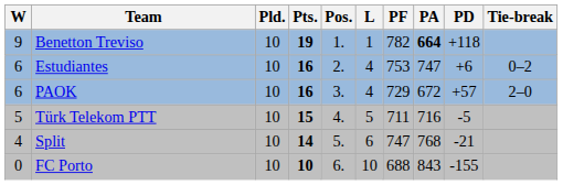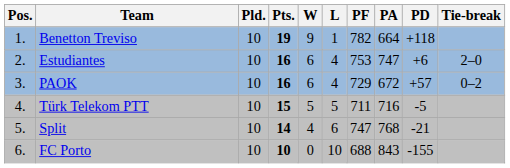 <table class="wikitable" style="text-align:center">
 <tr>
-<th width=20>W</th>
+<th width=15>Pos.</th>
 <th width=220>Team</th>
 <th width=20>Pld.</th>
 <th width=20>Pts.</th>
-<th width=15>Pos.</th>
+<th width=20>W</th>
 <th width=20>L</th>
 <th width=20>PF</th>
 <th width=20>PA</th>
 <th width=20>PD</th>
 <th>Tie-break</th>
 </tr>
 <tr style="background: #99BADD;">
-<td>9</td>
+<td>1.</td>
 <td align=left> <a href='#'>Benetton Treviso</a></td>
 <td>10</td>
 <td><strong>19</strong></td>
-<td>1.</td>
+<td>9</td>
 <td>1</td>
 <td>782</td>
-<td><strong>664</strong></td>
+<td>664</td>
 <td>+118</td>
 <td></td>
 </tr>
 <tr style="background: #99BADD;">
-<td>6</td>
+<td>2.</td>
 <td align=left> <a href='#'>Estudiantes</a></td>
 <td>10</td>
 <td><strong>16</strong></td>
-<td>2.</td>
+<td>6</td>
 <td>4</td>
 <td>753</td>
 <td>747</td>
 <td>+6</td>
-<td>0–2</td>
+<td>2–0</td>
 </tr>
 <tr style="background: #99BADD;">
-<td>6</td>
+<td>3.</td>
 <td align=left> <a href='#'>PAOK</a></td>
 <td>10</td>
 <td><strong>16</strong></td>
-<td>3.</td>
+<td>6</td>
 <td>4</td>
 <td>729</td>
 <td>672</td>
 <td>+57</td>
-<td>2–0</td>
+<td>0–2</td>
 </tr>
 <tr bgcolor="silver">
-<td>5</td>
+<td>4.</td>
 <td align=left> <a href='#'>Türk Telekom PTT</a></td>
 <td>10</td>
 <td><strong>15</strong></td>
-<td>4.</td>
+<td>5</td>
 <td>5</td>
 <td>711</td>
 <td>716</td>
 <td>-5</td>
 <td></td>
 </tr>
 <tr bgcolor="silver">
-<td>4</td>
+<td>5.</td>
 <td align=left> <a href='#'>Split</a></td>
 <td>10</td>
 <td><strong>14</strong></td>
-<td>5.</td>
+<td>4</td>
 <td>6</td>
 <td>747</td>
 <td>768</td>
 <td>-21</td>
 <td></td>
 </tr>
 <tr bgcolor="silver">
-<td>0</td>
+<td>6.</td>
 <td align=left> <a href='#'>FC Porto</a></td>
 <td>10</td>
 <td><strong>10</strong></td>
-<td>6.</td>
+<td>0</td>
 <td>10</td>
 <td>688</td>
 <td>843</td>
 <td>-155</td>
 <td></td>
 </tr>
 </table>
